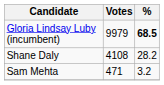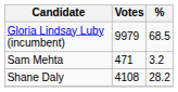 <table class="wikitable">
 <tr>
 <th bgcolor="#DDDDFF" width="150px">Candidate</th>
 <th bgcolor="#DDDDFF">Votes</th>
 <th bgcolor="#DDDDFF">%</th>
 </tr>
 <tr>
 <td><a href='#'>Gloria Lindsay Luby</a> (incumbent)</td>
 <td>9979</td>
-<td><strong>68.5</strong></td>
+<td>68.5</td>
+</tr>
+<tr>
+<td>Sam Mehta</td>
+<td>471</td>
+<td>3.2</td>
 </tr>
 <tr>
 <td>Shane Daly</td>
 <td>4108</td>
 <td>28.2</td>
 </tr>
 <tr>
-<td>Sam Mehta</td>
-<td>471</td>
-<td>3.2</td>
-</tr>
-<tr>
 </tr>
 </table>
